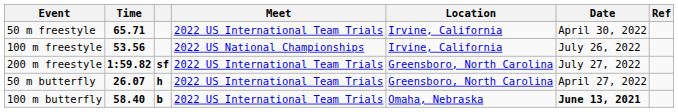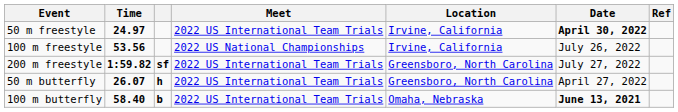 <table class="wikitable">
 <tr>
 <th>Event</th>
 <th>Time</th>
 <th></th>
 <th>Meet</th>
 <th>Location</th>
 <th>Date</th>
 <th>Ref</th>
 </tr>
 <tr>
 <td>50 m freestyle</td>
-<td align="center"><strong>65.71</strong></td>
+<td align="center"><strong>24.97</strong></td>
 <td></td>
 <td><a href='#'>2022 US International Team Trials</a></td>
 <td><a href='#'>Irvine, California</a></td>
-<td>April 30, 2022</td>
+<td><strong>April 30, 2022</strong></td>
 <td align="center"></td>
 </tr>
 <tr>
 <td>100 m freestyle</td>
 <td align="center"><strong>53.56</strong></td>
 <td></td>
 <td><a href='#'>2022 US National Championships</a></td>
 <td><a href='#'>Irvine, California</a></td>
 <td>July 26, 2022</td>
 <td align="center"></td>
 </tr>
 <tr>
 <td>200 m freestyle</td>
 <td align="center"><strong>1:59.82</strong></td>
 <td><strong>sf</strong></td>
 <td><a href='#'>2022 US International Team Trials</a></td>
 <td><a href='#'>Greensboro, North Carolina</a></td>
 <td>July 27, 2022</td>
 <td align="center"></td>
 </tr>
 <tr>
 <td>50 m butterfly</td>
 <td align="center"><strong>26.07</strong></td>
 <td><strong>h</strong></td>
 <td><a href='#'>2022 US International Team Trials</a></td>
 <td><a href='#'>Greensboro, North Carolina</a></td>
 <td>April 27, 2022</td>
 <td align="center"></td>
 </tr>
 <tr>
 <td>100 m butterfly</td>
 <td align="center"><strong>58.40</strong></td>
 <td><strong>b</strong></td>
 <td><a href='#'>2022 US International Team Trials</a></td>
 <td><a href='#'>Omaha, Nebraska</a></td>
 <td><strong>June 13, 2021</strong></td>
 <td align="center"></td>
 </tr>
 </table>
